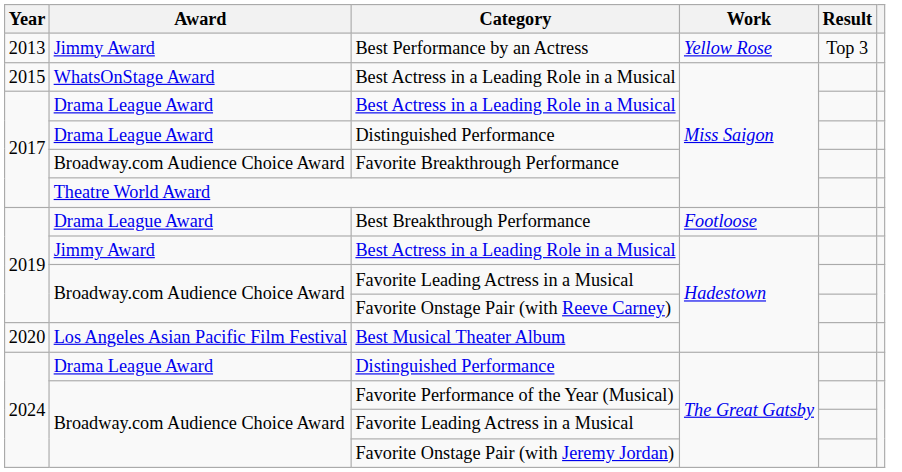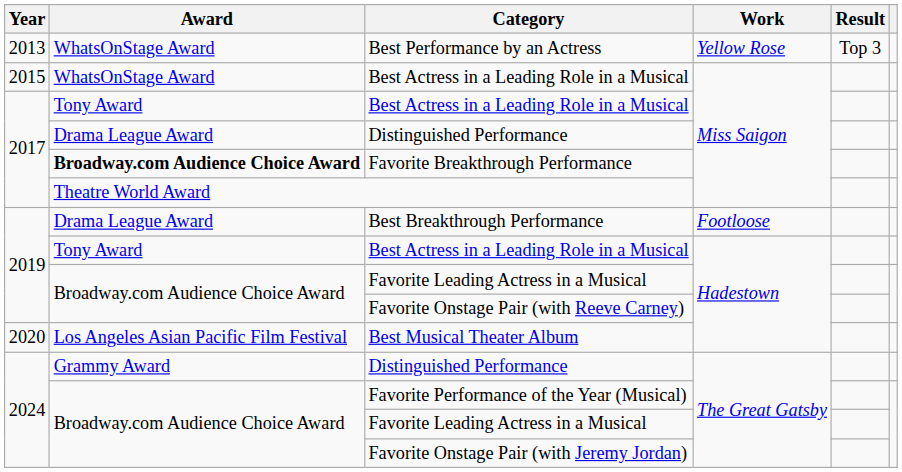 <table class="wikitable">
 <tr>
 <th>Year</th>
 <th>Award</th>
 <th>Category</th>
 <th>Work</th>
 <th>Result</th>
 <th></th>
 </tr>
 <tr>
 <td align="center">2013</td>
-<td><a href='#'>Jimmy Award</a></td>
+<td><a href='#'>WhatsOnStage Award</a></td>
 <td>Best Performance by an Actress</td>
 <td><em><a href='#'>Yellow Rose</a></em></td>
 <td align="center">Top 3</td>
 <td></td>
 </tr>
 <tr>
 <td align="center">2015</td>
 <td><a href='#'>WhatsOnStage Award</a></td>
 <td>Best Actress in a Leading Role in a Musical</td>
 <td rowspan ="5"><em><a href='#'>Miss Saigon</a></em></td>
 <td></td>
 <td></td>
 </tr>
 <tr>
 <td rowspan = "4" align="center">2017</td>
-<td><a href='#'>Drama League Award</a></td>
+<td><a href='#'>Tony Award</a></td>
 <td><a href='#'>Best Actress in a Leading Role in a Musical</a></td>
 <td></td>
 <td></td>
 </tr>
 <tr>
 <td><a href='#'>Drama League Award</a></td>
 <td>Distinguished Performance</td>
 <td></td>
 <td></td>
 </tr>
 <tr>
-<td>Broadway.com Audience Choice Award</td>
+<td><strong>Broadway.com Audience Choice Award</strong></td>
 <td>Favorite Breakthrough Performance</td>
 <td></td>
 <td></td>
 </tr>
 <tr>
 <td colspan="2"><a href='#'>Theatre World Award</a></td>
 <td></td>
 <td></td>
 </tr>
 <tr>
 <td rowspan=4 align="center">2019</td>
 <td><a href='#'>Drama League Award</a></td>
 <td>Best Breakthrough Performance</td>
 <td><em><a href='#'>Footloose</a></em></td>
 <td></td>
 <td style="text-align:center;"></td>
 </tr>
 <tr>
-<td><a href='#'>Jimmy Award</a></td>
+<td><a href='#'>Tony Award</a></td>
 <td><a href='#'>Best Actress in a Leading Role in a Musical</a></td>
 <td rowspan=4><em><a href='#'>Hadestown</a></em></td>
 <td></td>
 <td></td>
 </tr>
 <tr>
 <td rowspan=2>Broadway.com Audience Choice Award</td>
 <td>Favorite Leading Actress in a Musical</td>
 <td></td>
 <td rowspan=2></td>
 </tr>
 <tr>
 <td>Favorite Onstage Pair (with <a href='#'>Reeve Carney</a>)</td>
 <td></td>
 </tr>
 <tr>
 <td align="center">2020</td>
 <td><a href='#'>Los Angeles Asian Pacific Film Festival</a></td>
 <td><a href='#'>Best Musical Theater Album</a></td>
 <td></td>
 <td></td>
 </tr>
 <tr>
 <td rowspan="4" align="center">2024</td>
-<td><a href='#'>Drama League Award</a></td>
+<td><a href='#'>Grammy Award</a></td>
 <td><a href='#'>Distinguished Performance</a></td>
 <td rowspan="4"><em><a href='#'>The Great Gatsby</a></em></td>
 <td></td>
 <td></td>
 </tr>
 <tr>
 <td rowspan="3">Broadway.com Audience Choice Award</td>
 <td>Favorite Performance of the Year (Musical)</td>
 <td></td>
 <td rowspan="3"></td>
 </tr>
 <tr>
 <td>Favorite Leading Actress in a Musical</td>
 <td></td>
 </tr>
 <tr>
 <td>Favorite Onstage Pair (with <a href='#'>Jeremy Jordan</a>)</td>
 <td></td>
 </tr>
 </table>
